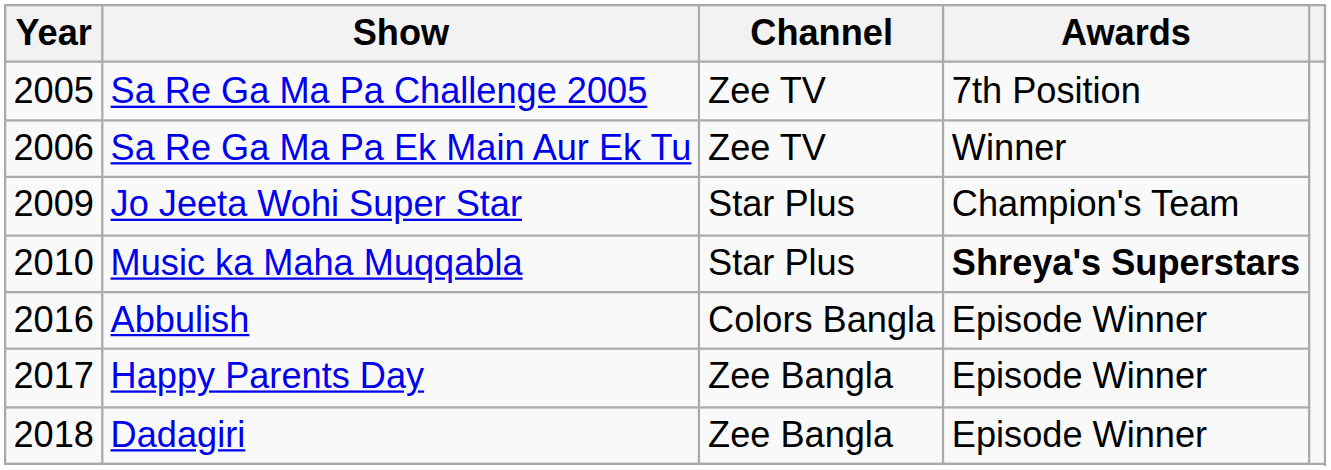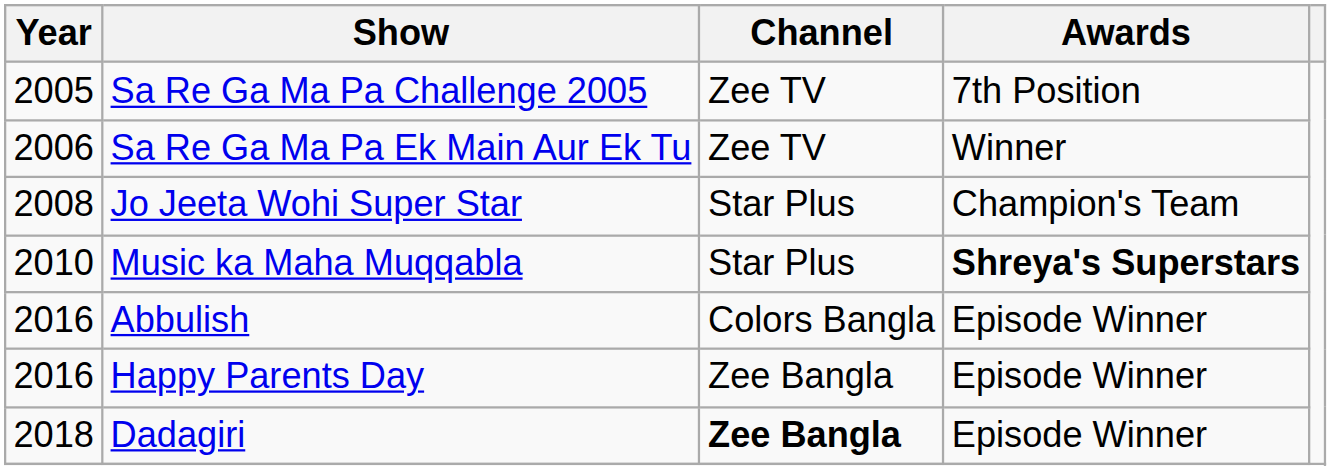 <table class="wikitable sortable">
 <tr style="background:#ccc; text-align:center;">
 <th>Year</th>
 <th>Show</th>
 <th>Channel</th>
 <th>Awards</th>
 <th></th>
 </tr>
 <tr>
 <td>2005</td>
 <td><a href='#'>Sa Re Ga Ma Pa Challenge 2005</a></td>
 <td>Zee TV</td>
 <td>7th Position</td>
 </tr>
 <tr>
 <td>2006</td>
 <td><a href='#'>Sa Re Ga Ma Pa Ek Main Aur Ek Tu</a></td>
 <td>Zee TV</td>
 <td>Winner</td>
 </tr>
 <tr>
-<td>2009</td>
+<td>2008</td>
 <td><a href='#'>Jo Jeeta Wohi Super Star</a></td>
 <td>Star Plus</td>
 <td>Champion's Team</td>
 </tr>
 <tr>
 <td>2010</td>
 <td><a href='#'>Music ka Maha Muqqabla</a></td>
 <td>Star Plus</td>
 <td><strong>Shreya's Superstars</strong></td>
 </tr>
 <tr>
 <td>2016</td>
 <td><a href='#'>Abbulish</a></td>
 <td>Colors Bangla</td>
 <td>Episode Winner</td>
 </tr>
 <tr>
-<td>2017</td>
+<td>2016</td>
 <td><a href='#'>Happy Parents Day</a></td>
 <td>Zee Bangla</td>
 <td>Episode Winner</td>
 </tr>
 <tr>
 <td>2018</td>
 <td><a href='#'>Dadagiri</a></td>
-<td>Zee Bangla</td>
+<td><strong>Zee Bangla</strong></td>
 <td>Episode Winner</td>
 </tr>
 <tr>
 </tr>
 </table>
